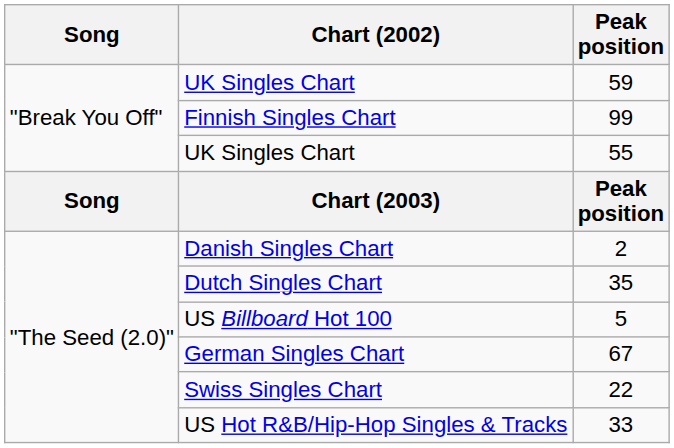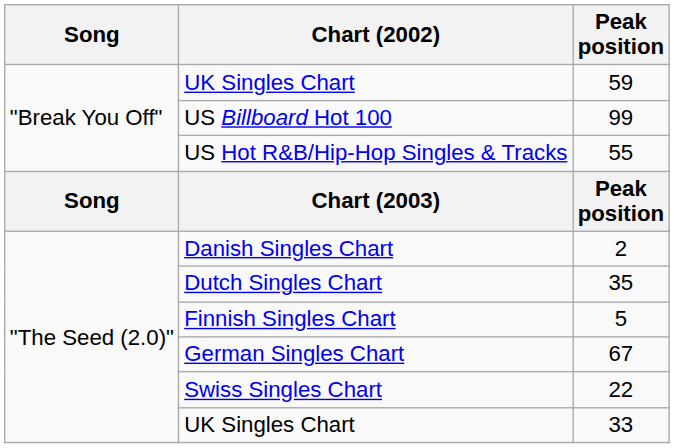 <table class="wikitable">
 <tr>
 <th align="left">Song</th>
 <th align="left">Chart (2002)</th>
 <th style="text-align:center;">Peak<br>position</th>
 </tr>
 <tr>
 <td style="text-align:left;" rowspan="3">"Break You Off"</td>
 <td align="left"><a href='#'>UK Singles Chart</a></td>
 <td style="text-align:center;">59</td>
 </tr>
 <tr>
-<td align="left"><a href='#'>Finnish Singles Chart</a></td>
+<td align="left">US <a href='#'><em>Billboard</em> Hot 100</a></td>
 <td style="text-align:center;">99</td>
 </tr>
 <tr>
-<td align="left">UK Singles Chart</td>
+<td align="left">US <a href='#'>Hot R&B/Hip-Hop Singles & Tracks</a></td>
 <td style="text-align:center;">55</td>
 </tr>
 <tr>
 <th align="left">Song</th>
 <th align="left">Chart (2003)</th>
 <th style="text-align:center;">Peak<br>position</th>
 </tr>
 <tr>
 <td style="text-align:left;" rowspan="6">"The Seed (2.0)"</td>
 <td align="left"><a href='#'>Danish Singles Chart</a></td>
 <td style="text-align:center;">2</td>
 </tr>
 <tr>
 <td align="left"><a href='#'>Dutch Singles Chart</a></td>
 <td style="text-align:center;">35</td>
 </tr>
 <tr>
-<td align="left">US <a href='#'><em>Billboard</em> Hot 100</a></td>
+<td align="left"><a href='#'>Finnish Singles Chart</a></td>
 <td style="text-align:center;">5</td>
 </tr>
 <tr>
 <td align="left"><a href='#'>German Singles Chart</a></td>
 <td style="text-align:center;">67</td>
 </tr>
 <tr>
 <td align="left"><a href='#'>Swiss Singles Chart</a></td>
 <td style="text-align:center;">22</td>
 </tr>
 <tr>
-<td align="left">US <a href='#'>Hot R&B/Hip-Hop Singles & Tracks</a></td>
+<td align="left">UK Singles Chart</td>
 <td style="text-align:center;">33</td>
 </tr>
 </table>
